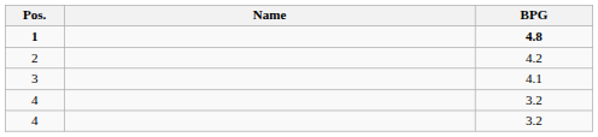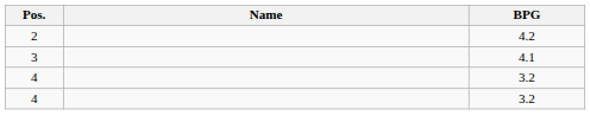 <table class=wikitable width="80%">
 <tr>
 <th width="10%">Pos.</th>
 <th width="70%">Name</th>
 <th width="20%">BPG</th>
-</tr>
-<tr>
-<td align=center><strong>1</strong></td>
-<td><strong></strong></td>
-<td align=center><strong>4.8</strong></td>
 </tr>
 <tr>
 <td align=center>2</td>
 <td></td>
 <td align=center>4.2</td>
 </tr>
 <tr>
 <td align=center>3</td>
 <td></td>
 <td align=center>4.1</td>
 </tr>
 <tr>
 <td align=center>4</td>
 <td></td>
 <td align=center>3.2</td>
 </tr>
 <tr>
 <td align=center>4</td>
 <td></td>
 <td align=center>3.2</td>
 </tr>
 </table>
